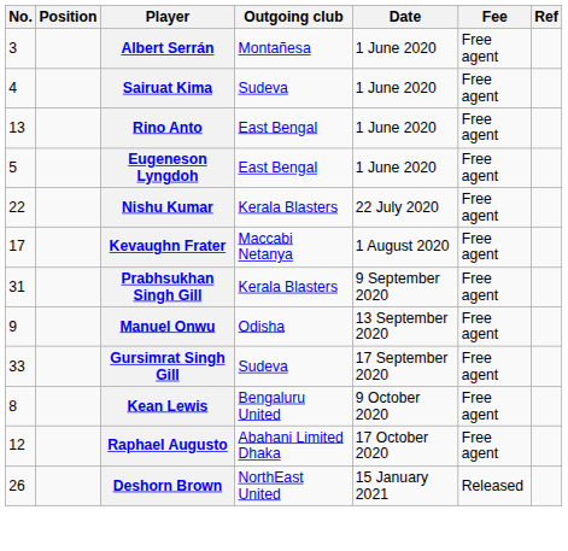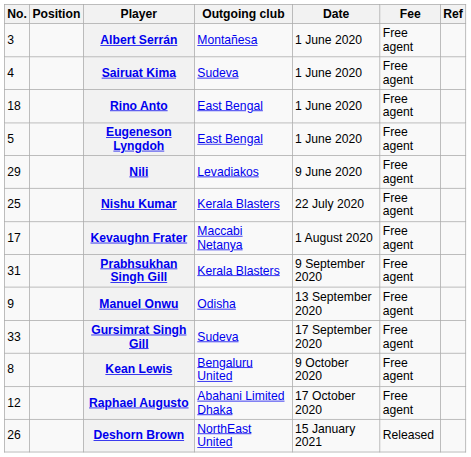 <table class="wikitable plainrowheaders" style="text-align:center; text-align:left">
 <tr>
 <th>No.</th>
 <th scope="col">Position</th>
 <th scope="col">Player</th>
 <th scope="col">Outgoing club</th>
 <th scope="col">Date</th>
 <th scope="col">Fee</th>
 <th scope="col">Ref</th>
 </tr>
 <tr>
 <td>3</td>
 <td></td>
 <th scope="row"> <a href='#'>Albert Serrán</a></th>
 <td> <a href='#'>Montañesa</a></td>
 <td>1 June 2020</td>
 <td>Free agent</td>
 <td></td>
 </tr>
 <tr>
 <td>4</td>
 <td></td>
 <th scope="row"> <a href='#'>Sairuat Kima</a></th>
 <td><a href='#'>Sudeva</a></td>
 <td>1 June 2020</td>
 <td>Free agent</td>
 <td></td>
 </tr>
 <tr>
-<td>13</td>
+<td>18</td>
 <td></td>
 <th scope="row"> <a href='#'>Rino Anto</a></th>
 <td><a href='#'>East Bengal</a></td>
 <td>1 June 2020</td>
 <td>Free agent</td>
 <td></td>
 </tr>
 <tr>
 <td>5</td>
 <td></td>
 <th scope="row"> <a href='#'>Eugeneson Lyngdoh</a></th>
 <td><a href='#'>East Bengal</a></td>
 <td>1 June 2020</td>
 <td>Free agent</td>
 <td></td>
 </tr>
 <tr>
-<td>22</td>
+<td>29</td>
+<td></td>
+<th scope="row"> <a href='#'>Nili</a></th>
+<td> <a href='#'>Levadiakos</a></td>
+<td>9 June 2020</td>
+<td>Free agent</td>
+<td></td>
+</tr>
+<tr>
+<td>25</td>
 <td></td>
 <th scope="row"> <a href='#'>Nishu Kumar</a></th>
 <td><a href='#'>Kerala Blasters</a></td>
 <td>22 July 2020</td>
 <td>Free agent</td>
 <td></td>
 </tr>
 <tr>
 <td>17</td>
 <td></td>
 <th scope="row"> <a href='#'>Kevaughn Frater</a></th>
 <td> <a href='#'>Maccabi Netanya</a></td>
 <td>1 August 2020</td>
 <td>Free agent</td>
 <td></td>
 </tr>
 <tr>
 <td>31</td>
 <td></td>
 <th scope="row"> <a href='#'>Prabhsukhan Singh Gill</a></th>
 <td><a href='#'>Kerala Blasters</a></td>
 <td>9 September 2020</td>
 <td>Free agent</td>
 <td></td>
 </tr>
 <tr>
 <td>9</td>
 <td></td>
 <th scope="row"> <a href='#'>Manuel Onwu</a></th>
 <td><a href='#'>Odisha</a></td>
 <td>13 September 2020</td>
 <td>Free agent</td>
 <td></td>
 </tr>
 <tr>
 <td>33</td>
 <td></td>
 <th scope="row"> <a href='#'>Gursimrat Singh Gill</a></th>
 <td><a href='#'>Sudeva</a></td>
 <td>17 September 2020</td>
 <td>Free agent</td>
 <td></td>
 </tr>
 <tr>
 <td>8</td>
 <td></td>
 <th scope="row"> <a href='#'>Kean Lewis</a></th>
 <td><a href='#'>Bengaluru United</a></td>
 <td>9 October 2020</td>
 <td>Free agent</td>
 <td></td>
 </tr>
 <tr>
 <td>12</td>
 <td></td>
 <th scope="row"> <a href='#'>Raphael Augusto</a></th>
 <td> <a href='#'>Abahani Limited Dhaka</a></td>
 <td>17 October 2020</td>
 <td>Free agent</td>
 <td></td>
 </tr>
 <tr>
 <td>26</td>
 <td></td>
 <th scope="row"> <a href='#'>Deshorn Brown</a></th>
 <td><a href='#'>NorthEast United</a></td>
 <td>15 January 2021</td>
 <td>Released</td>
 <td></td>
 </tr>
 </table>
